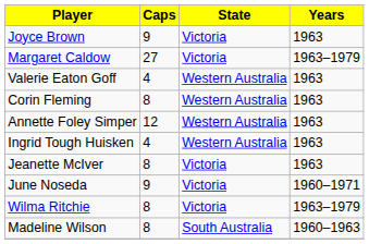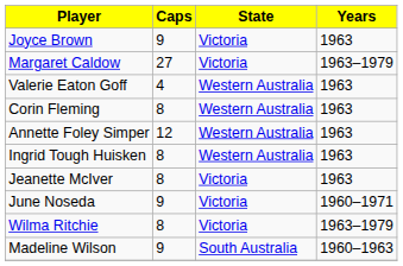 <table class="wikitable collapsible" border="1">
 <tr>
 <th style="background:yellow;"><span>Player</span></th>
 <th style="background:yellow;"><span>Caps</span></th>
 <th style="background:yellow;"><span>State</span></th>
 <th style="background:yellow;"><span>Years</span></th>
 </tr>
 <tr>
 <td><a href='#'>Joyce Brown</a></td>
 <td>9</td>
 <td><a href='#'>Victoria</a></td>
 <td>1963</td>
 </tr>
 <tr>
 <td><a href='#'>Margaret Caldow</a></td>
 <td>27</td>
 <td><a href='#'>Victoria</a></td>
 <td>1963–1979</td>
 </tr>
 <tr>
 <td>Valerie Eaton Goff</td>
 <td>4</td>
 <td><a href='#'>Western Australia</a></td>
 <td>1963</td>
 </tr>
 <tr>
 <td>Corin Fleming</td>
 <td>8</td>
 <td><a href='#'>Western Australia</a></td>
 <td>1963</td>
 </tr>
 <tr>
 <td>Annette Foley Simper</td>
 <td>12</td>
 <td><a href='#'>Western Australia</a></td>
 <td>1963</td>
 </tr>
 <tr>
 <td>Ingrid Tough Huisken</td>
-<td>4</td>
+<td>8</td>
 <td><a href='#'>Western Australia</a></td>
 <td>1963</td>
 </tr>
 <tr>
 <td>Jeanette McIver</td>
 <td>8</td>
 <td><a href='#'>Victoria</a></td>
 <td>1963</td>
 </tr>
 <tr>
 <td>June Noseda</td>
 <td>9</td>
 <td><a href='#'>Victoria</a></td>
 <td>1960–1971</td>
 </tr>
 <tr>
 <td><a href='#'>Wilma Ritchie</a></td>
 <td>8</td>
 <td><a href='#'>Victoria</a></td>
 <td>1963–1979</td>
 </tr>
 <tr>
 <td>Madeline Wilson</td>
-<td>8</td>
+<td>9</td>
 <td><a href='#'>South Australia</a></td>
 <td>1960–1963</td>
 </tr>
 <tr>
 </tr>
 </table>
